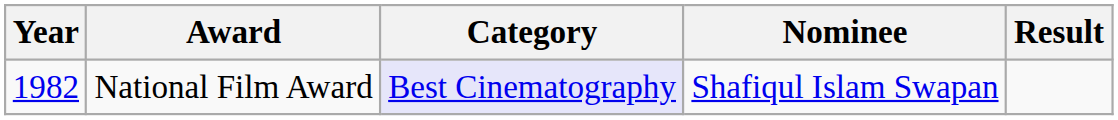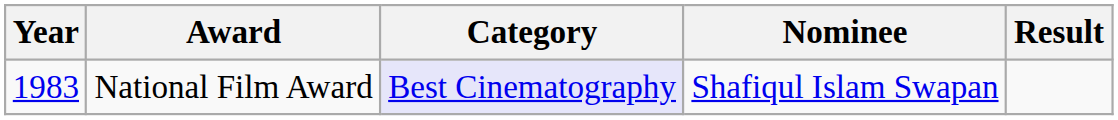 <table class="wikitable" style="font-size: 95%;">
 <tr>
 <th>Year</th>
 <th>Award</th>
 <th>Category</th>
 <th>Nominee</th>
 <th>Result</th>
 </tr>
 <tr>
-<td><a href='#'>1982</a></td>
+<td><a href='#'>1983</a></td>
 <td>National Film Award</td>
 <td style="background: lavender;"><a href='#'>Best Cinematography</a></td>
 <td><a href='#'>Shafiqul Islam Swapan</a></td>
 <td></td>
 </tr>
 </table>
